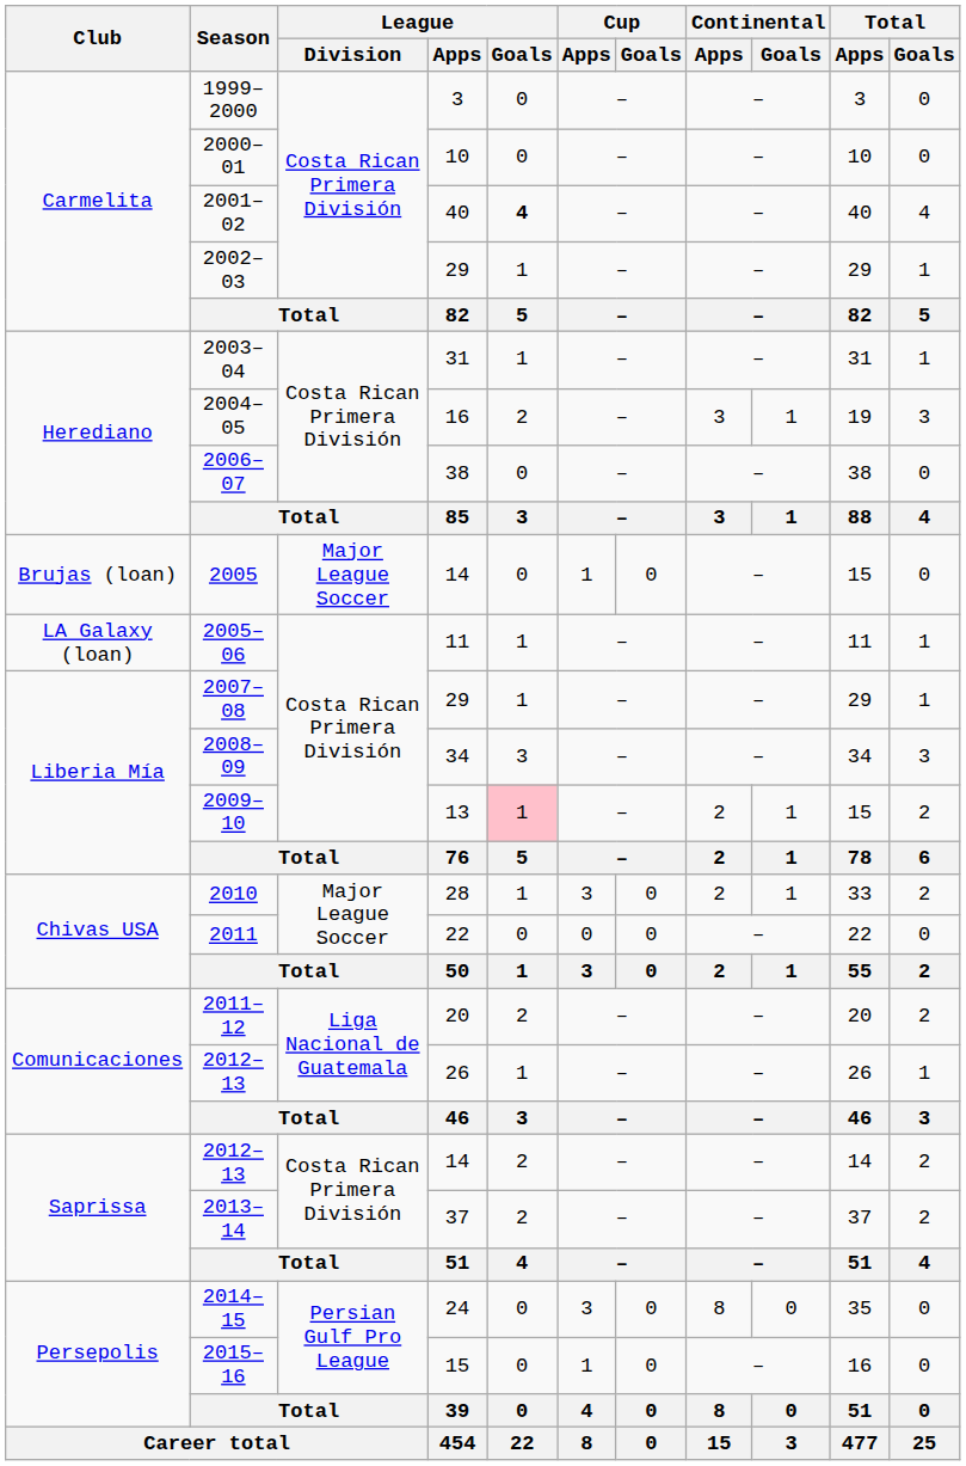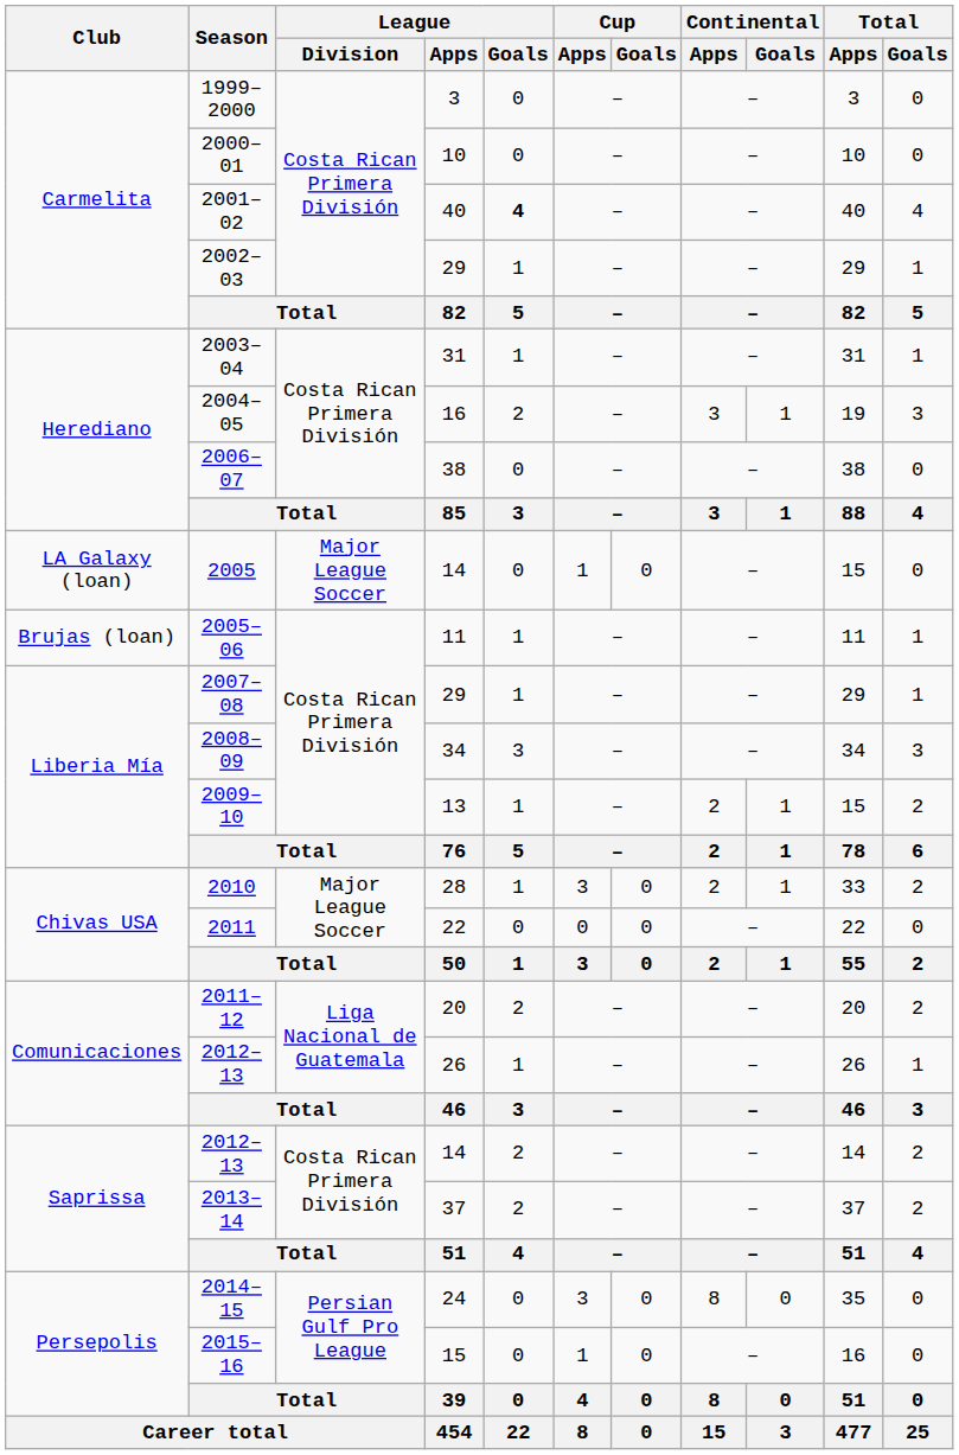 <table class="wikitable" style="text-align:center">
 <tr>
 <th rowspan="2">Club</th>
 <th rowspan="2">Season</th>
 <th colspan="3">League</th>
 <th colspan="2">Cup</th>
 <th colspan="2">Continental</th>
 <th colspan="2">Total</th>
 </tr>
 <tr>
 <th>Division</th>
 <th>Apps</th>
 <th>Goals</th>
 <th>Apps</th>
 <th>Goals</th>
 <th>Apps</th>
 <th>Goals</th>
 <th>Apps</th>
 <th>Goals</th>
 </tr>
 <tr>
 <td rowspan="5"><a href='#'>Carmelita</a></td>
 <td>1999–2000</td>
 <td rowspan="4"><a href='#'>Costa Rican Primera División</a></td>
 <td>3</td>
 <td>0</td>
 <td colspan="2">–</td>
 <td colspan="2">–</td>
 <td>3</td>
 <td>0</td>
 </tr>
 <tr>
 <td>2000–01</td>
 <td>10</td>
 <td>0</td>
 <td colspan="2">–</td>
 <td colspan="2">–</td>
 <td>10</td>
 <td>0</td>
 </tr>
 <tr>
 <td>2001–02</td>
 <td>40</td>
 <td><strong>4</strong></td>
 <td colspan="2">–</td>
 <td colspan="2">–</td>
 <td>40</td>
 <td>4</td>
 </tr>
 <tr>
 <td>2002–03</td>
 <td>29</td>
 <td>1</td>
 <td colspan="2">–</td>
 <td colspan="2">–</td>
 <td>29</td>
 <td>1</td>
 </tr>
 <tr>
 <th colspan="2">Total</th>
 <th>82</th>
 <th>5</th>
 <th colspan="2">–</th>
 <th colspan="2">–</th>
 <th>82</th>
 <th>5</th>
 </tr>
 <tr>
 <td rowspan="4"><a href='#'>Herediano</a></td>
 <td>2003–04</td>
 <td rowspan="3">Costa Rican Primera División</td>
 <td>31</td>
 <td>1</td>
 <td colspan="2">–</td>
 <td colspan="2">–</td>
 <td>31</td>
 <td>1</td>
 </tr>
 <tr>
 <td>2004–05</td>
 <td>16</td>
 <td>2</td>
 <td colspan="2">–</td>
 <td>3</td>
 <td>1</td>
 <td>19</td>
 <td>3</td>
 </tr>
 <tr>
 <td><a href='#'>2006–07</a></td>
 <td>38</td>
 <td>0</td>
 <td colspan="2">–</td>
 <td colspan="2">–</td>
 <td>38</td>
 <td>0</td>
 </tr>
 <tr>
 <th colspan="2">Total</th>
 <th>85</th>
 <th>3</th>
 <th colspan="2">–</th>
 <th>3</th>
 <th>1</th>
 <th>88</th>
 <th>4</th>
 </tr>
 <tr>
-<td><a href='#'>Brujas</a> (loan)</td>
+<td><a href='#'>LA Galaxy</a> (loan)</td>
 <td><a href='#'>2005</a></td>
 <td><a href='#'>Major League Soccer</a></td>
 <td>14</td>
 <td>0</td>
 <td>1</td>
 <td>0</td>
 <td colspan="2">–</td>
 <td>15</td>
 <td>0</td>
 </tr>
 <tr>
-<td><a href='#'>LA Galaxy</a> (loan)</td>
+<td><a href='#'>Brujas</a> (loan)</td>
 <td><a href='#'>2005–06</a></td>
 <td rowspan="4">Costa Rican Primera División</td>
 <td>11</td>
 <td>1</td>
 <td colspan="2">–</td>
 <td colspan="2">–</td>
 <td>11</td>
 <td>1</td>
 </tr>
 <tr>
 <td rowspan="4"><a href='#'>Liberia Mía</a></td>
 <td><a href='#'>2007–08</a></td>
 <td>29</td>
 <td>1</td>
 <td colspan="2">–</td>
 <td colspan="2">–</td>
 <td>29</td>
 <td>1</td>
 </tr>
 <tr>
 <td><a href='#'>2008–09</a></td>
 <td>34</td>
 <td>3</td>
 <td colspan="2">–</td>
 <td colspan="2">–</td>
 <td>34</td>
 <td>3</td>
 </tr>
 <tr>
 <td><a href='#'>2009–10</a></td>
 <td>13</td>
-<td style="background: pink;">1</td>
+<td>1</td>
 <td colspan="2">–</td>
 <td>2</td>
 <td>1</td>
 <td>15</td>
 <td>2</td>
 </tr>
 <tr>
 <th colspan="2">Total</th>
 <th>76</th>
 <th>5</th>
 <th colspan="2">–</th>
 <th>2</th>
 <th>1</th>
 <th>78</th>
 <th>6</th>
 </tr>
 <tr>
 <td rowspan="3"><a href='#'>Chivas USA</a></td>
 <td><a href='#'>2010</a></td>
 <td rowspan="2">Major League Soccer</td>
 <td>28</td>
 <td>1</td>
 <td>3</td>
 <td>0</td>
 <td>2</td>
 <td>1</td>
 <td>33</td>
 <td>2</td>
 </tr>
 <tr>
 <td><a href='#'>2011</a></td>
 <td>22</td>
 <td>0</td>
 <td>0</td>
 <td>0</td>
 <td colspan="2">–</td>
 <td>22</td>
 <td>0</td>
 </tr>
 <tr>
 <th colspan="2">Total</th>
 <th>50</th>
 <th>1</th>
 <th>3</th>
 <th>0</th>
 <th>2</th>
 <th>1</th>
 <th>55</th>
 <th>2</th>
 </tr>
 <tr>
 <td rowspan="3"><a href='#'>Comunicaciones</a></td>
 <td><a href='#'>2011–12</a></td>
 <td rowspan="2"><a href='#'>Liga Nacional de Guatemala</a></td>
 <td>20</td>
 <td>2</td>
 <td colspan="2">–</td>
 <td colspan="2">–</td>
 <td>20</td>
 <td>2</td>
 </tr>
 <tr>
 <td><a href='#'>2012–13</a></td>
 <td>26</td>
 <td>1</td>
 <td colspan="2">–</td>
 <td colspan="2">–</td>
 <td>26</td>
 <td>1</td>
 </tr>
 <tr>
 <th colspan="2">Total</th>
 <th>46</th>
 <th>3</th>
 <th colspan="2">–</th>
 <th colspan="2">–</th>
 <th>46</th>
 <th>3</th>
 </tr>
 <tr>
 <td rowspan="3"><a href='#'>Saprissa</a></td>
 <td><a href='#'>2012–13</a></td>
 <td rowspan="2">Costa Rican Primera División</td>
 <td>14</td>
 <td>2</td>
 <td colspan="2">–</td>
 <td colspan="2">–</td>
 <td>14</td>
 <td>2</td>
 </tr>
 <tr>
 <td><a href='#'>2013–14</a></td>
 <td>37</td>
 <td>2</td>
 <td colspan="2">–</td>
 <td colspan="2">–</td>
 <td>37</td>
 <td>2</td>
 </tr>
 <tr>
 <th colspan="2">Total</th>
 <th>51</th>
 <th>4</th>
 <th colspan="2">–</th>
 <th colspan="2">–</th>
 <th>51</th>
 <th>4</th>
 </tr>
 <tr>
 <td rowspan="3"><a href='#'>Persepolis</a></td>
 <td><a href='#'>2014–15</a></td>
 <td rowspan="2"><a href='#'>Persian Gulf Pro League</a></td>
 <td>24</td>
 <td>0</td>
 <td>3</td>
 <td>0</td>
 <td>8</td>
 <td>0</td>
 <td>35</td>
 <td>0</td>
 </tr>
 <tr>
 <td><a href='#'>2015–16</a></td>
 <td>15</td>
 <td>0</td>
 <td>1</td>
 <td>0</td>
 <td colspan="2">–</td>
 <td>16</td>
 <td>0</td>
 </tr>
 <tr>
 <th colspan="2">Total</th>
 <th>39</th>
 <th>0</th>
 <th>4</th>
 <th>0</th>
 <th>8</th>
 <th>0</th>
 <th>51</th>
 <th>0</th>
 </tr>
 <tr>
 <th colspan="3">Career total</th>
 <th>454</th>
 <th>22</th>
 <th>8</th>
 <th>0</th>
 <th>15</th>
 <th>3</th>
 <th>477</th>
 <th>25</th>
 </tr>
 </table>
